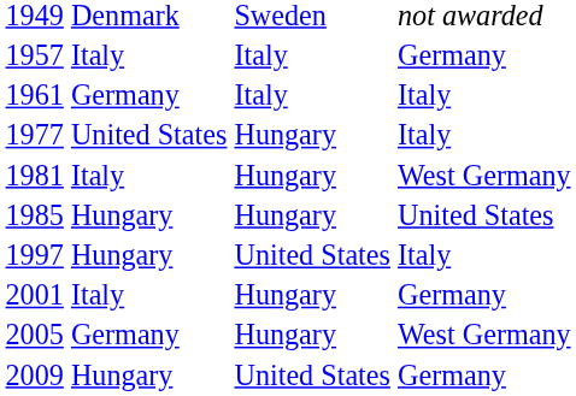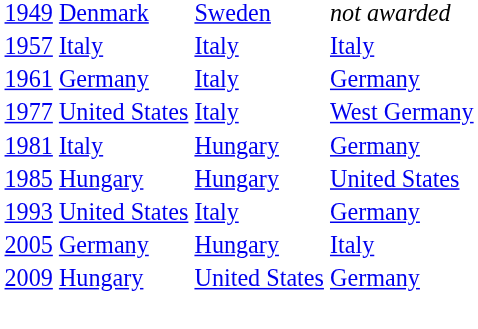 <table>
 <tr>
 <td><a href='#'>1949</a></td>
 <td><a href='#'>Denmark</a></td>
 <td><a href='#'>Sweden</a></td>
 <td><em>not awarded</em></td>
 </tr>
 <tr>
 <td><a href='#'>1957</a></td>
 <td><a href='#'>Italy</a></td>
 <td><a href='#'>Italy</a></td>
-<td><a href='#'>Germany</a></td>
+<td><a href='#'>Italy</a></td>
 </tr>
 <tr>
 <td><a href='#'>1961</a></td>
 <td><a href='#'>Germany</a></td>
 <td><a href='#'>Italy</a></td>
-<td><a href='#'>Italy</a></td>
+<td><a href='#'>Germany</a></td>
 </tr>
 <tr>
 <td><a href='#'>1977</a></td>
 <td><a href='#'>United States</a></td>
-<td><a href='#'>Hungary</a></td>
 <td><a href='#'>Italy</a></td>
+<td><a href='#'>West Germany</a></td>
 </tr>
 <tr>
 <td><a href='#'>1981</a></td>
 <td><a href='#'>Italy</a></td>
 <td><a href='#'>Hungary</a></td>
-<td><a href='#'>West Germany</a></td>
+<td><a href='#'>Germany</a></td>
 </tr>
 <tr>
 <td><a href='#'>1985</a></td>
 <td><a href='#'>Hungary</a></td>
 <td><a href='#'>Hungary</a></td>
 <td><a href='#'>United States</a></td>
 </tr>
 <tr>
-<td><a href='#'>1997</a></td>
-<td><a href='#'>Hungary</a></td>
+<td><a href='#'>1993</a></td>
 <td><a href='#'>United States</a></td>
 <td><a href='#'>Italy</a></td>
-</tr>
-<tr>
-<td><a href='#'>2001</a></td>
-<td><a href='#'>Italy</a></td>
-<td><a href='#'>Hungary</a></td>
 <td><a href='#'>Germany</a></td>
 </tr>
 <tr>
 <td><a href='#'>2005</a></td>
 <td><a href='#'>Germany</a></td>
 <td><a href='#'>Hungary</a></td>
-<td><a href='#'>West Germany</a></td>
+<td><a href='#'>Italy</a></td>
 </tr>
 <tr>
 <td><a href='#'>2009</a></td>
 <td><a href='#'>Hungary</a></td>
 <td><a href='#'>United States</a></td>
 <td><a href='#'>Germany</a></td>
 </tr>
 </table>
